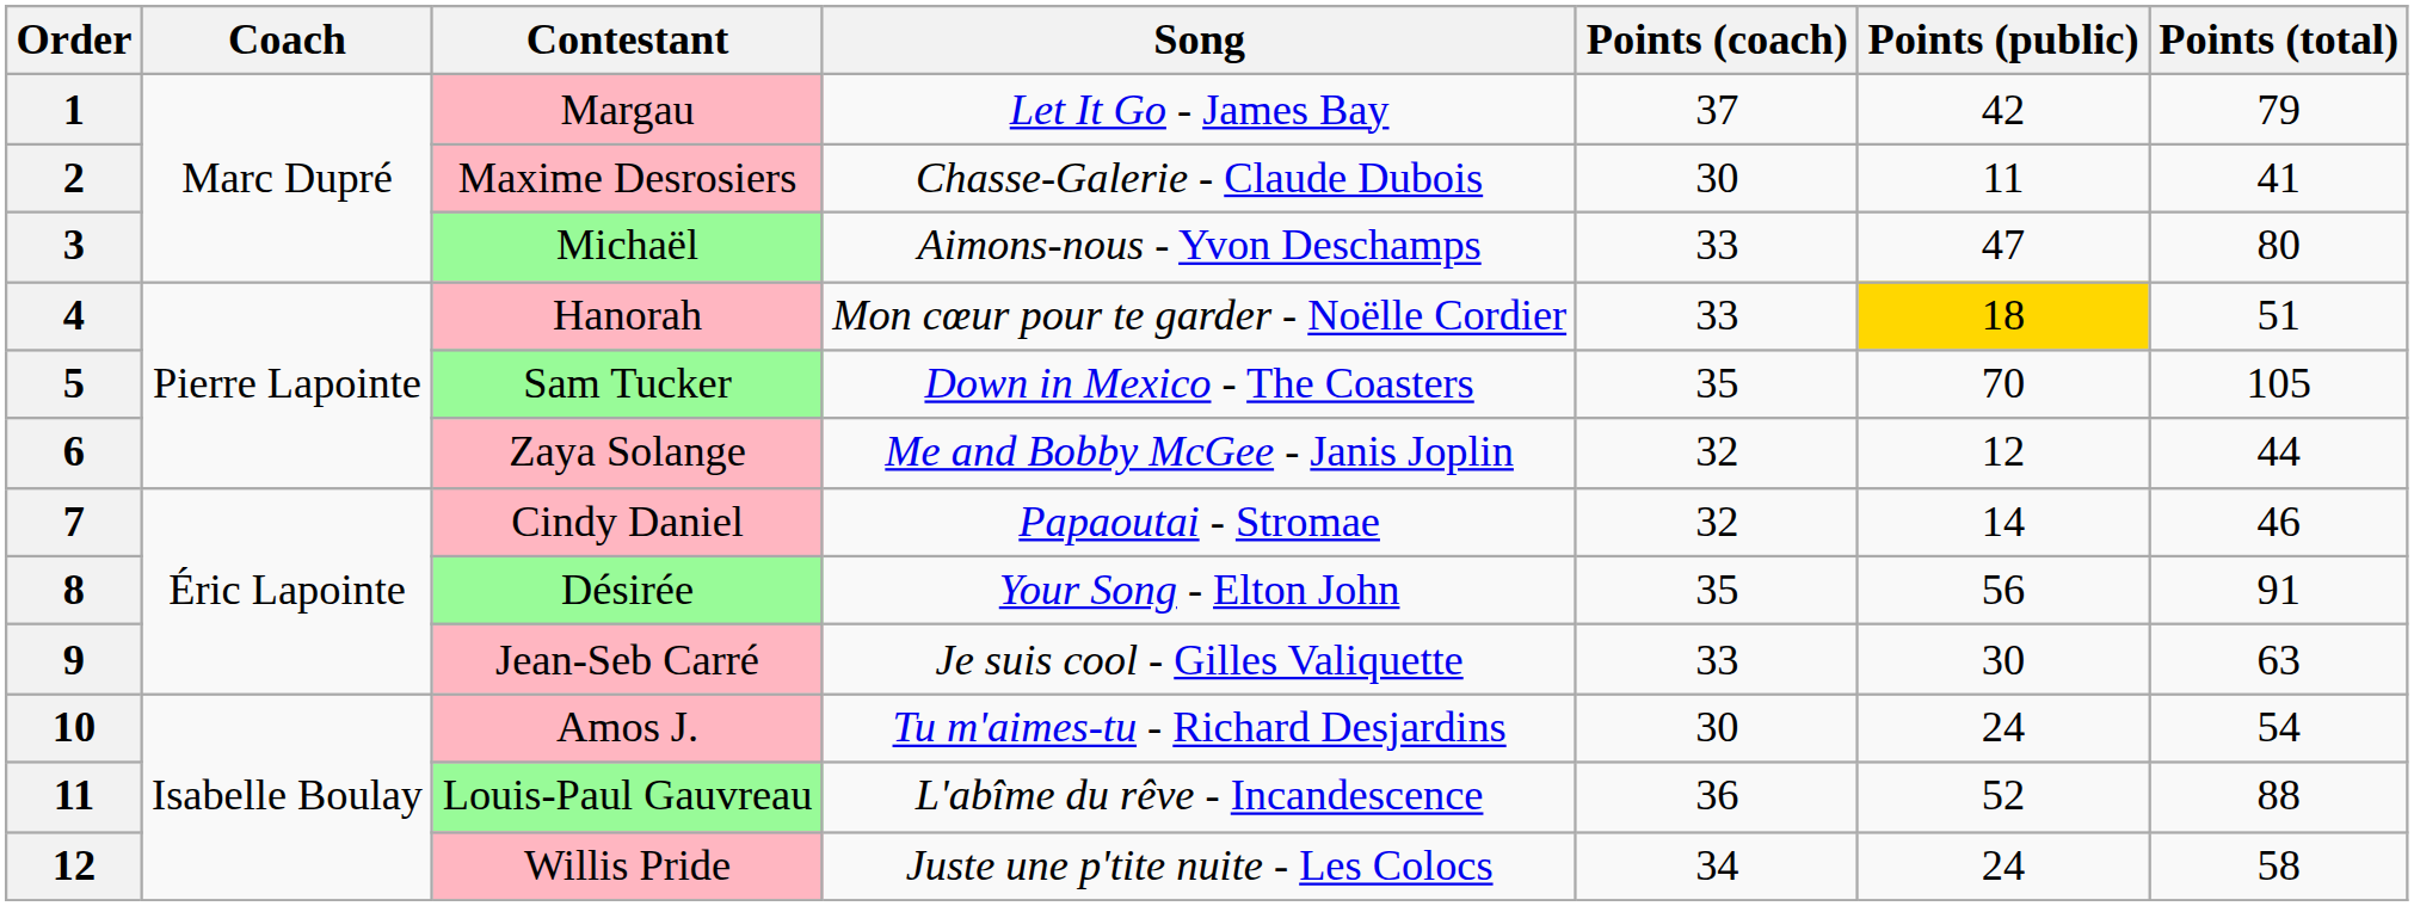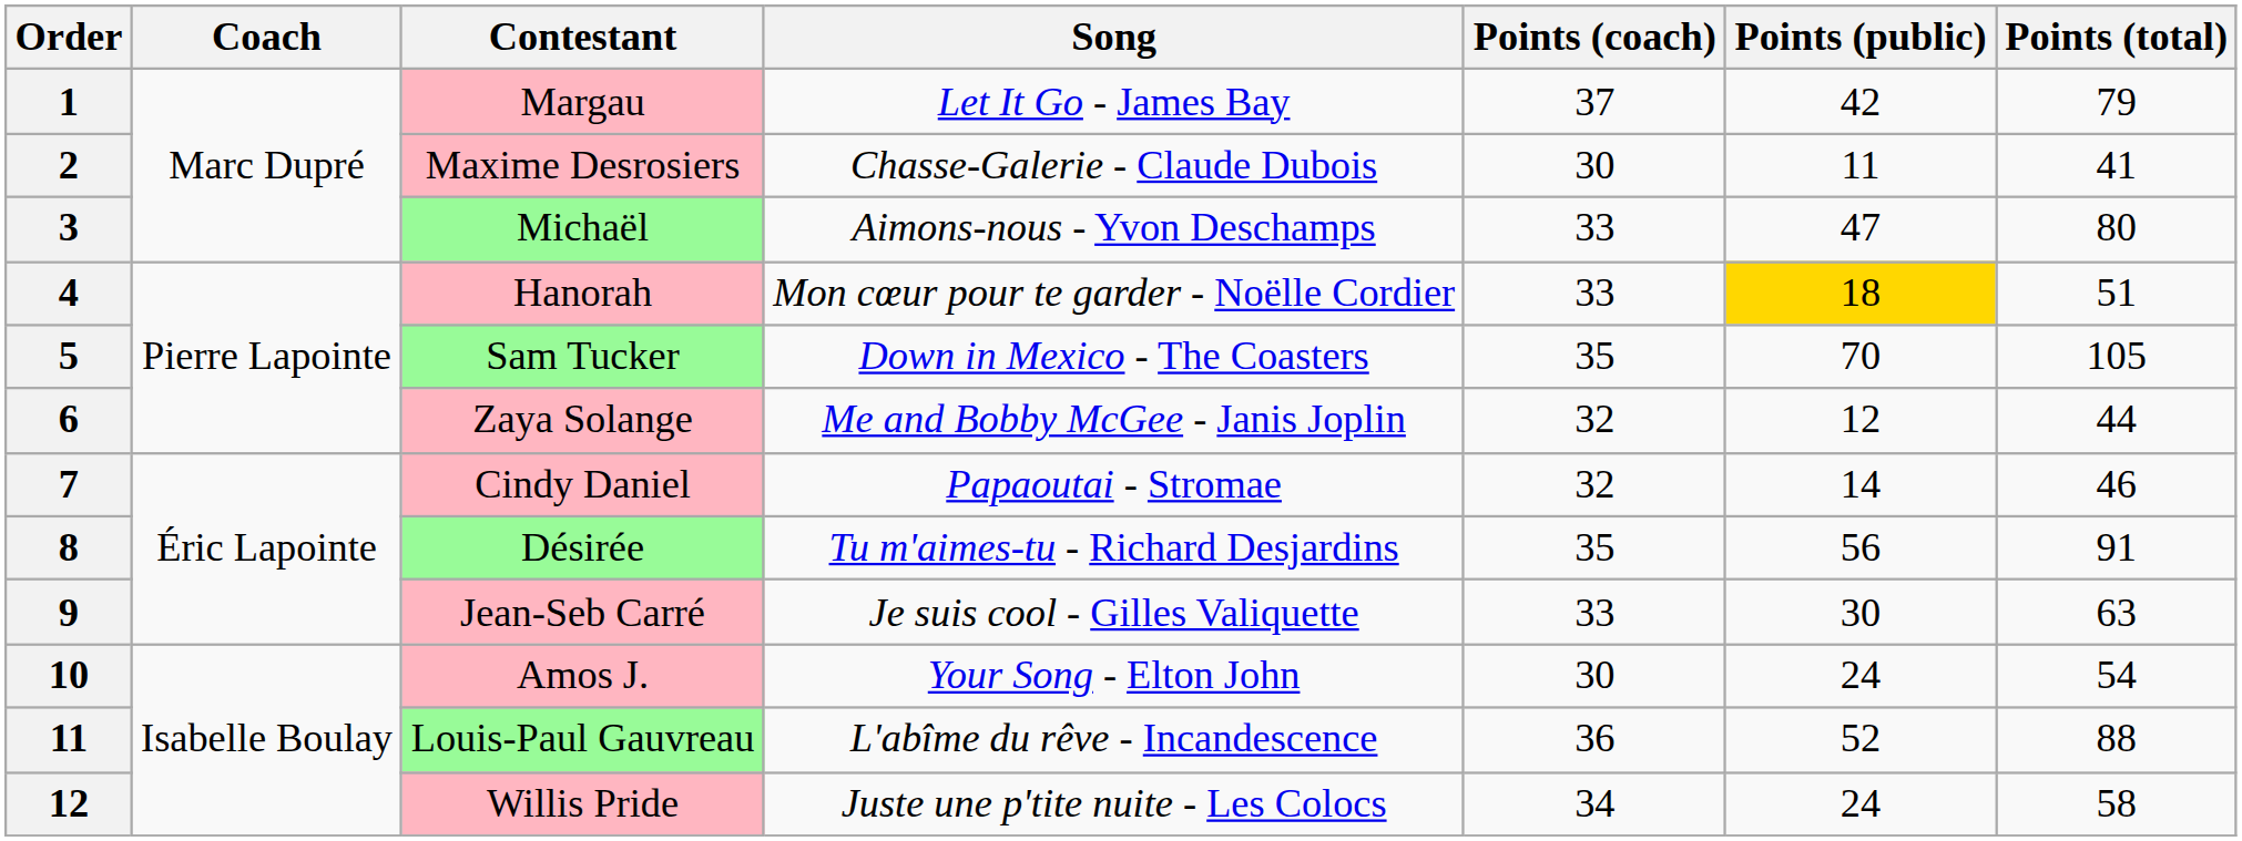 <table class="wikitable sortable" style="text-align: center; width: 40 %;">
 <tr>
 <th>Order</th>
 <th>Coach</th>
 <th>Contestant</th>
 <th>Song</th>
 <th><strong>Points (coach)</strong></th>
 <th>Points (public)</th>
 <th>Points (total)</th>
 </tr>
 <tr>
 <th><strong>1</strong></th>
 <td rowspan="3">Marc Dupré</td>
 <td style="background:lightpink">Margau</td>
 <td><em><a href='#'>Let It Go</a></em> - <a href='#'>James Bay</a></td>
 <td>37</td>
 <td>42</td>
 <td>79</td>
 </tr>
 <tr>
 <th>2</th>
 <td style="background:lightpink">Maxime Desrosiers</td>
 <td><em>Chasse-Galerie</em> - <a href='#'>Claude Dubois</a></td>
 <td>30</td>
 <td>11</td>
 <td>41</td>
 </tr>
 <tr>
 <th>3</th>
 <td style="background:palegreen">Michaël</td>
 <td><em>Aimons-nous</em> - <a href='#'>Yvon Deschamps</a></td>
 <td>33</td>
 <td>47</td>
 <td>80</td>
 </tr>
 <tr>
 <th><strong>4</strong></th>
 <td rowspan="3">Pierre Lapointe</td>
 <td style="background:lightpink">Hanorah</td>
 <td><em>Mon cœur pour te garder</em> - <a href='#'>Noëlle Cordier</a></td>
 <td>33</td>
 <td style="background: gold;">18</td>
 <td>51</td>
 </tr>
 <tr>
 <th><strong>5</strong></th>
 <td style="background:palegreen">Sam Tucker</td>
 <td><em><a href='#'>Down in Mexico</a></em> - <a href='#'>The Coasters</a></td>
 <td>35</td>
 <td>70</td>
 <td>105</td>
 </tr>
 <tr>
 <th><strong>6</strong></th>
 <td style="background:lightpink">Zaya Solange</td>
 <td><em><a href='#'>Me and Bobby McGee</a></em> - <a href='#'>Janis Joplin</a></td>
 <td>32</td>
 <td>12</td>
 <td>44</td>
 </tr>
 <tr>
 <th><strong>7</strong></th>
 <td rowspan="3">Éric Lapointe</td>
 <td style="background:lightpink">Cindy Daniel</td>
 <td><em><a href='#'>Papaoutai</a></em> - <a href='#'>Stromae</a></td>
 <td>32</td>
 <td>14</td>
 <td>46</td>
 </tr>
 <tr>
 <th><strong>8</strong></th>
 <td style="background:palegreen">Désirée</td>
-<td><em><a href='#'>Your Song</a></em> - <a href='#'>Elton John</a></td>
+<td><em><a href='#'>Tu m'aimes-tu</a></em> - <a href='#'>Richard Desjardins</a></td>
 <td>35</td>
 <td>56</td>
 <td>91</td>
 </tr>
 <tr>
 <th><strong>9</strong></th>
 <td style="background:lightpink">Jean-Seb Carré</td>
 <td><em>Je suis cool</em> - <a href='#'>Gilles Valiquette</a></td>
 <td>33</td>
 <td>30</td>
 <td>63</td>
 </tr>
 <tr>
 <th><strong>10</strong></th>
 <td rowspan="3">Isabelle Boulay</td>
 <td style="background:lightpink">Amos J.</td>
-<td><em><a href='#'>Tu m'aimes-tu</a></em> - <a href='#'>Richard Desjardins</a></td>
+<td><em><a href='#'>Your Song</a></em> - <a href='#'>Elton John</a></td>
 <td>30</td>
 <td>24</td>
 <td>54</td>
 </tr>
 <tr>
 <th><strong>11</strong></th>
 <td style="background:palegreen">Louis-Paul Gauvreau</td>
 <td><em>L'abîme du rêve</em> - <a href='#'>Incandescence</a></td>
 <td>36</td>
 <td>52</td>
 <td>88</td>
 </tr>
 <tr>
 <th><strong>12</strong></th>
 <td style="background:lightpink">Willis Pride</td>
 <td><em>Juste une p'tite nuite</em> - <a href='#'>Les Colocs</a></td>
 <td>34</td>
 <td>24</td>
 <td>58</td>
 </tr>
 </table>
